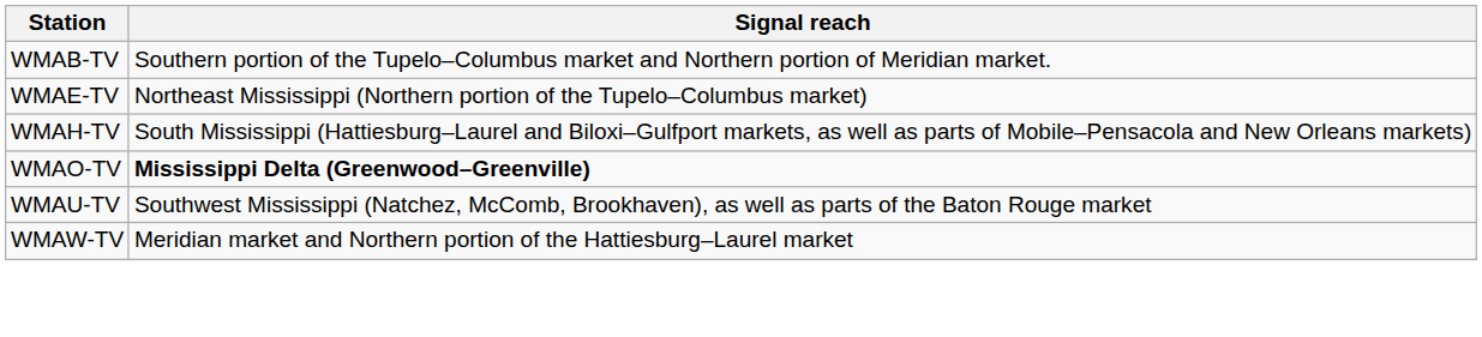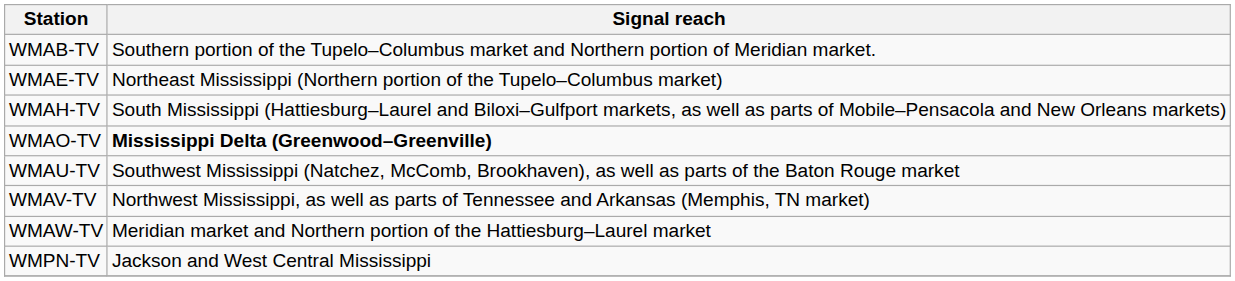 <table class="sortable wikitable">
 <tr>
 <th>Station</th>
 <th>Signal reach</th>
 </tr>
 <tr style="vertical-align: top; text-align: left;">
 <td>WMAB-TV</td>
 <td>Southern portion of the Tupelo–Columbus market and Northern portion of Meridian market.</td>
 </tr>
 <tr style="vertical-align: top; text-align: left;">
 <td>WMAE-TV</td>
 <td>Northeast Mississippi (Northern portion of the Tupelo–Columbus market)</td>
 </tr>
 <tr style="vertical-align: top; text-align: left;">
 <td>WMAH-TV</td>
 <td>South Mississippi (Hattiesburg–Laurel and Biloxi–Gulfport markets, as well as parts of Mobile–Pensacola and New Orleans markets)</td>
 </tr>
 <tr style="vertical-align: top; text-align: left;">
 <td>WMAO-TV</td>
 <td><strong>Mississippi Delta (Greenwood–Greenville)</strong></td>
 </tr>
 <tr style="vertical-align: top; text-align: left;">
 <td>WMAU-TV</td>
 <td>Southwest Mississippi (Natchez, McComb, Brookhaven), as well as parts of the Baton Rouge market</td>
 </tr>
 <tr style="vertical-align: top; text-align: left;">
+<td>WMAV-TV</td>
+<td>Northwest Mississippi, as well as parts of Tennessee and Arkansas (Memphis, TN market)</td>
+</tr>
+<tr style="vertical-align: top; text-align: left;">
 <td>WMAW-TV</td>
 <td>Meridian market and Northern portion of the Hattiesburg–Laurel market</td>
 </tr>
 <tr style="vertical-align: top; text-align: left;">
+<td>WMPN-TV</td>
+<td>Jackson and West Central Mississippi</td>
+</tr>
+<tr style="vertical-align: top; text-align: left;">
 </tr>
 </table>
